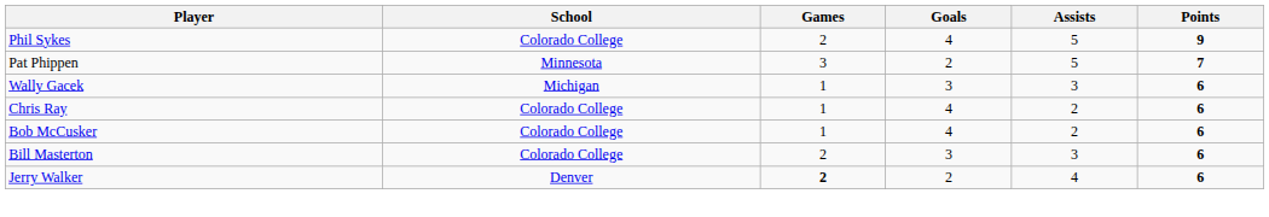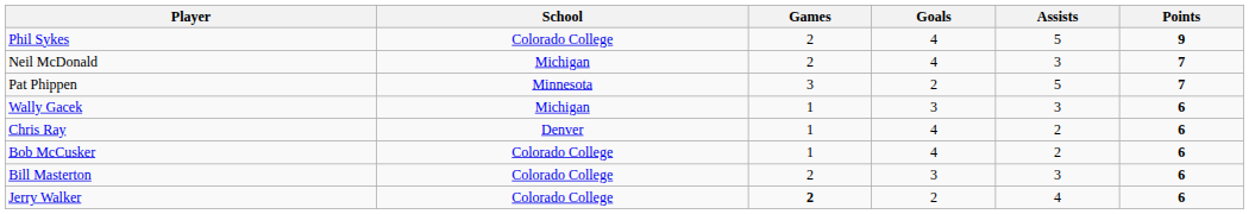 <table class="wikitable sortable" style="width:70%;">
 <tr style="background:#e5e5e5;">
 <th style="width:15%;">Player</th>
 <th style="width:15%;">School</th>
 <th style="width:5%;">Games</th>
 <th style="width:5%;">Goals</th>
 <th style="width:5%;">Assists</th>
 <th style="width:5%;">Points</th>
 </tr>
 <tr>
 <td><a href='#'>Phil Sykes</a></td>
 <td align=center><a href='#'>Colorado College</a></td>
 <td align=center>2</td>
 <td align=center>4</td>
 <td align=center>5</td>
 <td align=center><strong>9</strong></td>
+</tr>
+<tr>
+<td>Neil McDonald</td>
+<td align=center><a href='#'>Michigan</a></td>
+<td align=center>2</td>
+<td align=center>4</td>
+<td align=center>3</td>
+<td align=center><strong>7</strong></td>
 </tr>
 <tr>
 <td>Pat Phippen</td>
 <td align=center><a href='#'>Minnesota</a></td>
 <td align=center>3</td>
 <td align=center>2</td>
 <td align=center>5</td>
 <td align=center><strong>7</strong></td>
 </tr>
 <tr>
 <td><a href='#'>Wally Gacek</a></td>
 <td align=center><a href='#'>Michigan</a></td>
 <td align=center>1</td>
 <td align=center>3</td>
 <td align=center>3</td>
 <td align=center><strong>6</strong></td>
 </tr>
 <tr>
 <td><a href='#'>Chris Ray</a></td>
-<td align=center><a href='#'>Colorado College</a></td>
+<td align=center><a href='#'>Denver</a></td>
 <td align=center>1</td>
 <td align=center>4</td>
 <td align=center>2</td>
 <td align=center><strong>6</strong></td>
 </tr>
 <tr>
 <td><a href='#'>Bob McCusker</a></td>
 <td align=center><a href='#'>Colorado College</a></td>
 <td align=center>1</td>
 <td align=center>4</td>
 <td align=center>2</td>
 <td align=center><strong>6</strong></td>
 </tr>
 <tr>
 <td><a href='#'>Bill Masterton</a></td>
 <td align=center><a href='#'>Colorado College</a></td>
 <td align=center>2</td>
 <td align=center>3</td>
 <td align=center>3</td>
 <td align=center><strong>6</strong></td>
 </tr>
 <tr>
 <td><a href='#'>Jerry Walker</a></td>
-<td align=center><a href='#'>Denver</a></td>
+<td align=center><a href='#'>Colorado College</a></td>
 <td align=center><strong>2</strong></td>
 <td align=center>2</td>
 <td align=center>4</td>
 <td align=center><strong>6</strong></td>
 </tr>
 </table>
